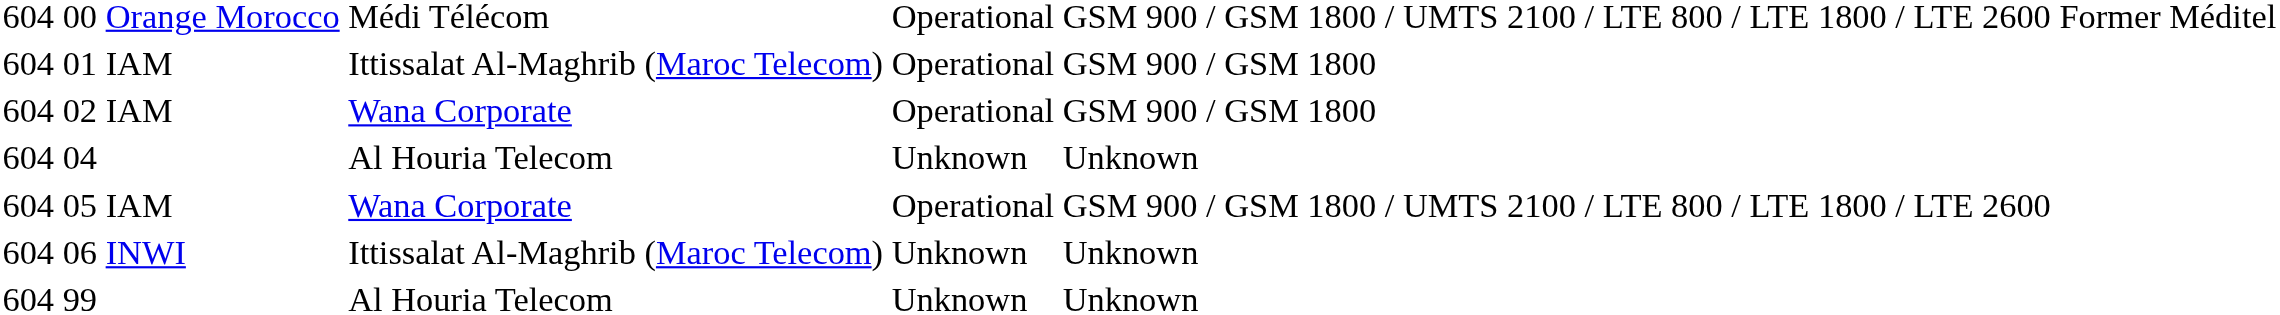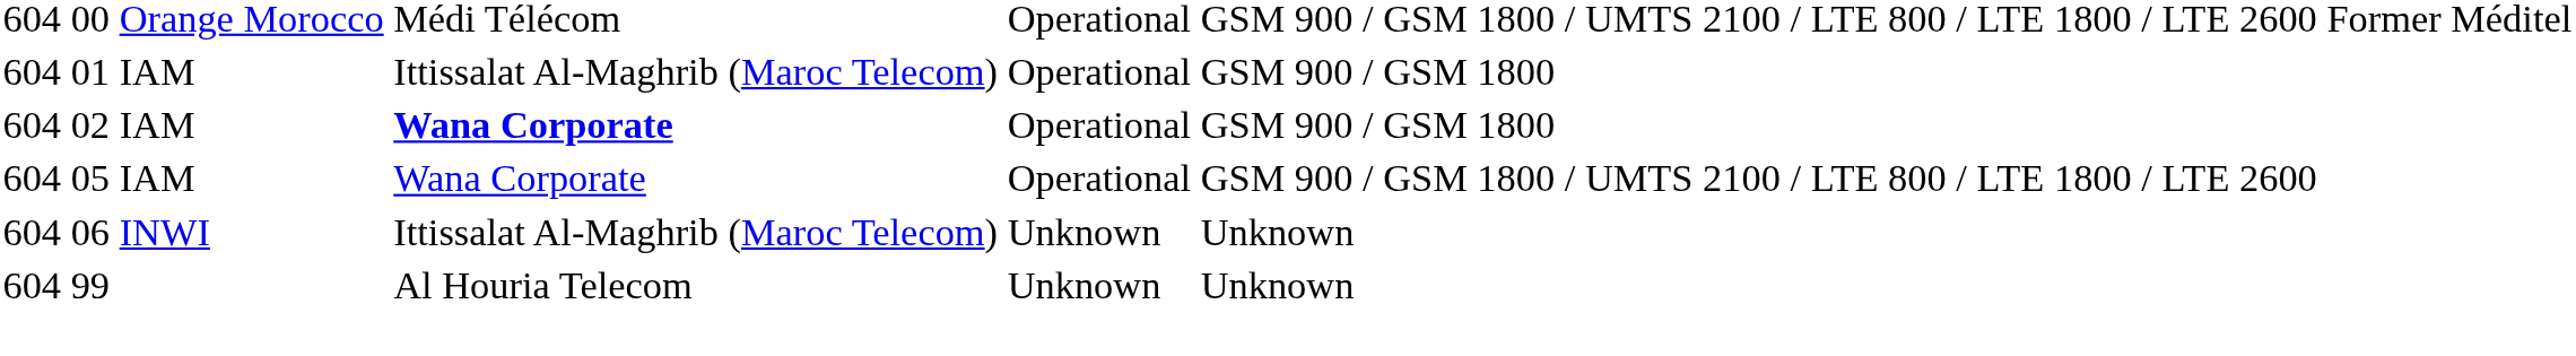 <table>
 <tr>
 <td>604</td>
 <td>00</td>
 <td><a href='#'>Orange Morocco</a></td>
 <td>Médi Télécom</td>
 <td>Operational</td>
 <td>GSM 900 / GSM 1800 / UMTS 2100 / LTE 800 / LTE 1800 / LTE 2600</td>
 <td>Former Méditel</td>
 </tr>
 <tr>
 <td>604</td>
 <td>01</td>
 <td>IAM</td>
 <td>Ittissalat Al-Maghrib (<a href='#'>Maroc Telecom</a>)</td>
 <td>Operational</td>
 <td>GSM 900 / GSM 1800</td>
 <td></td>
 </tr>
 <tr>
 <td>604</td>
 <td>02</td>
 <td>IAM</td>
-<td><a href='#'>Wana Corporate</a></td>
+<td><strong><a href='#'>Wana Corporate</a></strong></td>
 <td>Operational</td>
 <td>GSM 900 / GSM 1800</td>
-<td></td>
-</tr>
-<tr>
-<td>604</td>
-<td>04</td>
-<td></td>
-<td>Al Houria Telecom</td>
-<td>Unknown</td>
-<td>Unknown</td>
 <td></td>
 </tr>
 <tr>
 <td>604</td>
 <td>05</td>
 <td>IAM</td>
 <td><a href='#'>Wana Corporate</a></td>
 <td>Operational</td>
 <td>GSM 900 / GSM 1800 / UMTS 2100 / LTE 800 / LTE 1800 / LTE 2600</td>
 <td></td>
 </tr>
 <tr>
 <td>604</td>
 <td>06</td>
 <td><a href='#'>INWI</a></td>
 <td>Ittissalat Al-Maghrib (<a href='#'>Maroc Telecom</a>)</td>
 <td>Unknown</td>
 <td>Unknown</td>
 <td></td>
 </tr>
 <tr>
 <td>604</td>
 <td>99</td>
 <td></td>
 <td>Al Houria Telecom</td>
 <td>Unknown</td>
 <td>Unknown</td>
 <td></td>
 </tr>
 </table>
